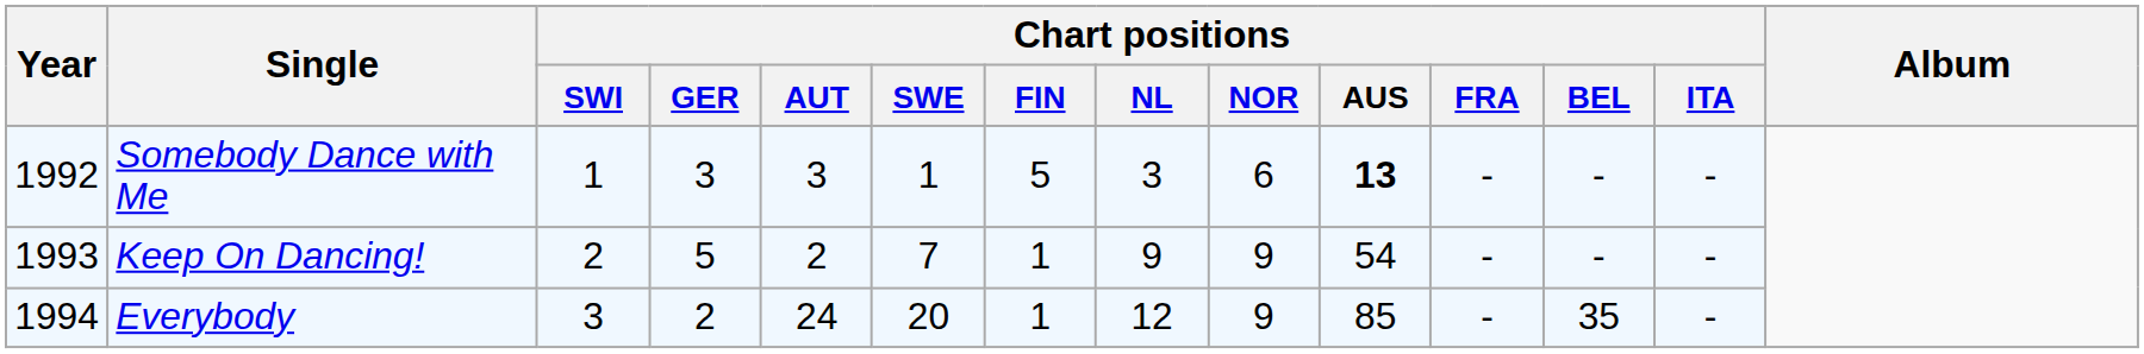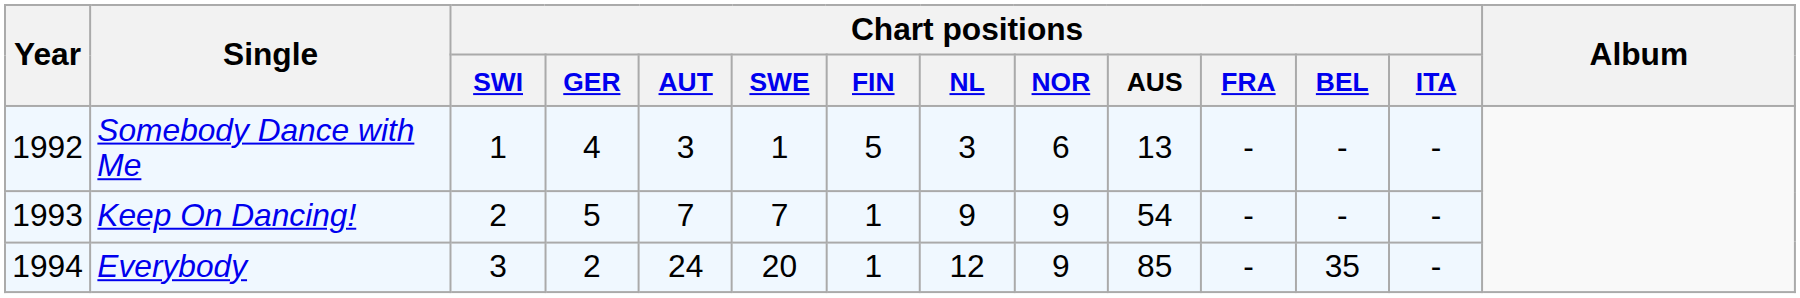 <table class="wikitable">
 <tr>
 <th style="width:30px;" rowspan="2">Year</th>
 <th style="width:175px;" rowspan="2">Single</th>
 <th colspan="11">Chart positions</th>
 <th style="width:150px;" rowspan="2">Album</th>
 </tr>
 <tr style="background:#ddd;">
 <th style="width:40px;"><small><a href='#'>SWI</a></small></th>
 <th style="width:40px;"><small><a href='#'>GER</a></small></th>
 <th style="width:40px;"><small><a href='#'>AUT</a></small></th>
 <th style="width:40px;"><small><a href='#'>SWE</a></small></th>
 <th style="width:40px;"><small><a href='#'>FIN</a></small></th>
 <th style="width:40px;"><small><a href='#'>NL</a></small></th>
 <th style="width:40px;"><small><a href='#'>NOR</a></small></th>
 <th style="width:40px;"><small>AUS</small></th>
 <th style="width:40px;"><small><a href='#'>FRA</a></small></th>
 <th style="width:40px;"><small><a href='#'>BEL</a></small></th>
 <th style="width:40px;"><small><a href='#'>ITA</a></small></th>
 </tr>
 <tr style="background:#f0f8ff;">
 <td>1992</td>
 <td align="left"><em><a href='#'>Somebody Dance with Me</a></em></td>
 <td style="text-align:center;">1</td>
-<td style="text-align:center;">3</td>
+<td style="text-align:center;">4</td>
 <td style="text-align:center;">3</td>
 <td style="text-align:center;">1</td>
 <td style="text-align:center;">5</td>
 <td style="text-align:center;">3</td>
 <td style="text-align:center;">6</td>
-<td style="text-align:center;"><strong>13</strong></td>
+<td style="text-align:center;">13</td>
 <td style="text-align:center;">-</td>
 <td style="text-align:center;">-</td>
 <td style="text-align:center;">-</td>
 </tr>
 <tr style="background:#f0f8ff;">
 <td>1993</td>
 <td align="left"><em><a href='#'>Keep On Dancing!</a></em></td>
 <td style="text-align:center;">2</td>
 <td style="text-align:center;">5</td>
-<td style="text-align:center;">2</td>
+<td style="text-align:center;">7</td>
 <td style="text-align:center;">7</td>
 <td style="text-align:center;">1</td>
 <td style="text-align:center;">9</td>
 <td style="text-align:center;">9</td>
 <td style="text-align:center;">54</td>
 <td style="text-align:center;">-</td>
 <td style="text-align:center;">-</td>
 <td style="text-align:center;">-</td>
 </tr>
 <tr style="background:#f0f8ff;">
 <td>1994</td>
 <td align="left"><em><a href='#'>Everybody</a></em></td>
 <td style="text-align:center;">3</td>
 <td style="text-align:center;">2</td>
 <td style="text-align:center;">24</td>
 <td style="text-align:center;">20</td>
 <td style="text-align:center;">1</td>
 <td style="text-align:center;">12</td>
 <td style="text-align:center;">9</td>
 <td style="text-align:center;">85</td>
 <td style="text-align:center;">-</td>
 <td style="text-align:center;">35</td>
 <td style="text-align:center;">-</td>
 </tr>
 </table>
